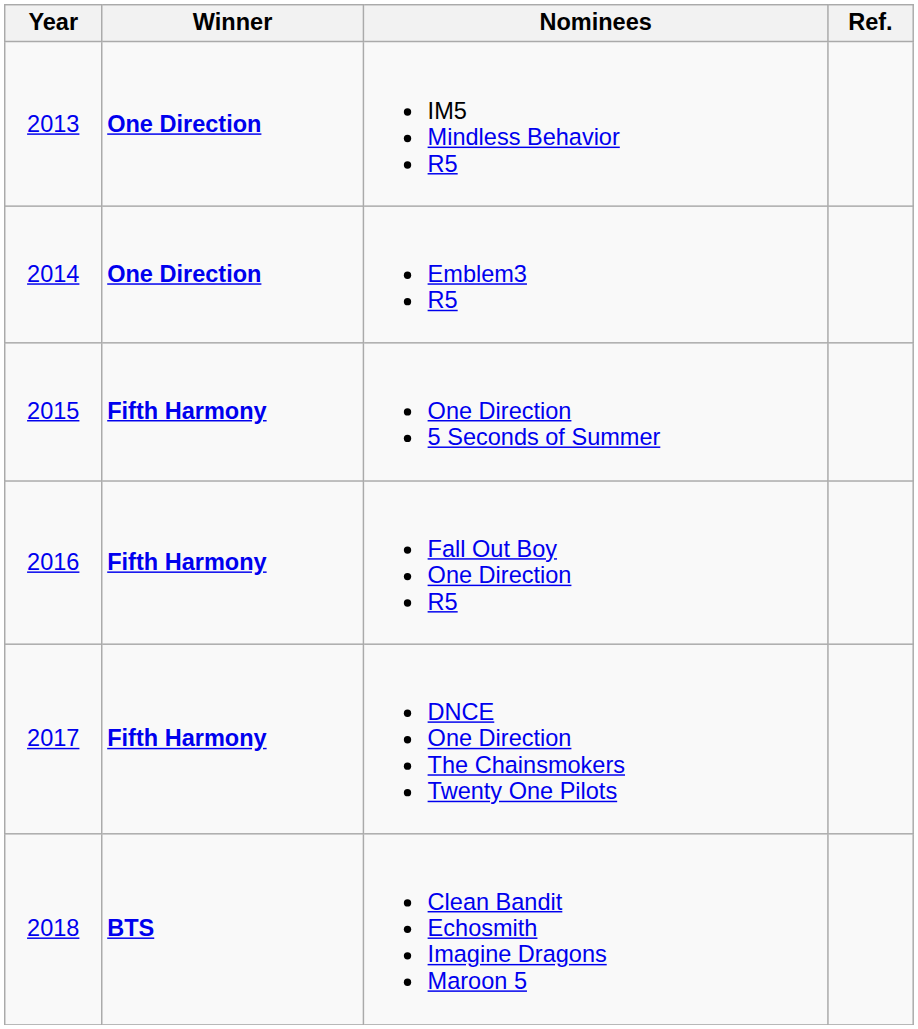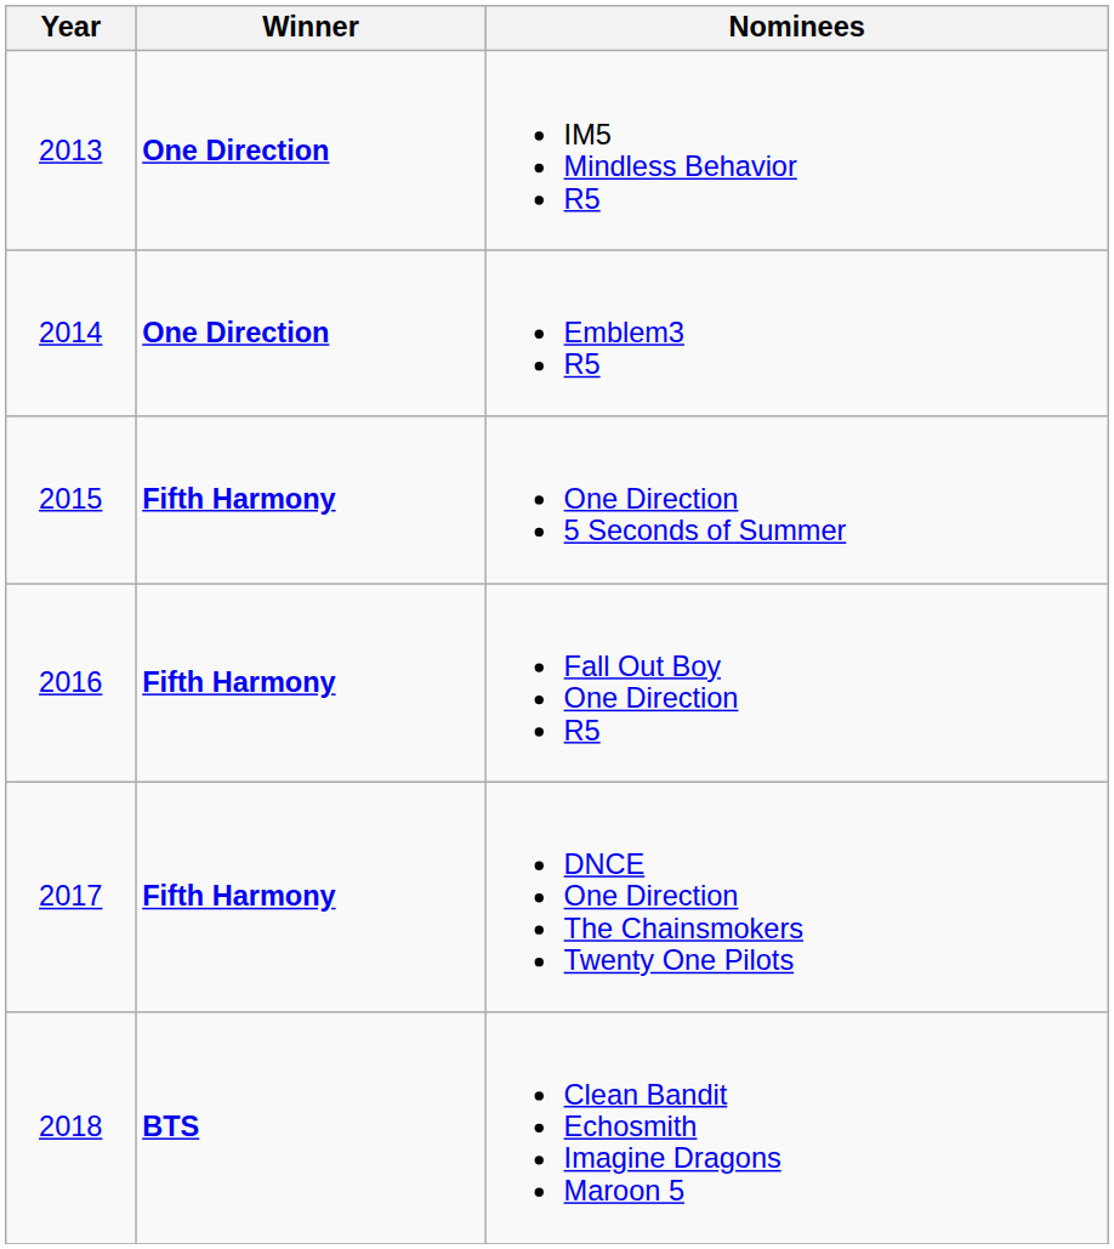 <table class="wikitable" width=70%>
 <tr>
 <th>Year</th>
 <th>Winner</th>
 <th>Nominees</th>
-<th>Ref.</th>
 </tr>
 <tr>
 <td align="center"><a href='#'>2013</a></td>
 <td><strong><a href='#'>One Direction</a></strong></td>
 <td><br><ul><li>IM5</li><li><a href='#'>Mindless Behavior</a></li><li><a href='#'>R5</a></li></ul></td>
-<td align="center"></td>
 </tr>
 <tr>
 <td align="center"><a href='#'>2014</a></td>
 <td><strong><a href='#'>One Direction</a></strong></td>
 <td><br><ul><li><a href='#'>Emblem3</a></li><li><a href='#'>R5</a></li></ul></td>
-<td align="center"></td>
 </tr>
 <tr>
 <td align="center"><a href='#'>2015</a></td>
 <td><strong><a href='#'>Fifth Harmony</a></strong></td>
 <td><br><ul><li><a href='#'>One Direction</a></li><li><a href='#'>5 Seconds of Summer</a></li></ul></td>
-<td align="center"></td>
 </tr>
 <tr>
 <td align="center"><a href='#'>2016</a></td>
 <td><strong><a href='#'>Fifth Harmony</a></strong></td>
 <td><br><ul><li><a href='#'>Fall Out Boy</a></li><li><a href='#'>One Direction</a></li><li><a href='#'>R5</a></li></ul></td>
-<td align="center"></td>
 </tr>
 <tr>
 <td align="center"><a href='#'>2017</a></td>
 <td><strong><a href='#'>Fifth Harmony</a></strong></td>
 <td><br><ul><li><a href='#'>DNCE</a></li><li><a href='#'>One Direction</a></li><li><a href='#'>The Chainsmokers</a></li><li><a href='#'>Twenty One Pilots</a></li></ul></td>
-<td align="center"></td>
 </tr>
 <tr>
 <td align="center"><a href='#'>2018</a></td>
 <td><strong><a href='#'>BTS</a></strong></td>
 <td><br><ul><li><a href='#'>Clean Bandit</a></li><li><a href='#'>Echosmith</a></li><li><a href='#'>Imagine Dragons</a></li><li><a href='#'>Maroon 5</a></li></ul></td>
-<td align="center"></td>
 </tr>
 </table>
